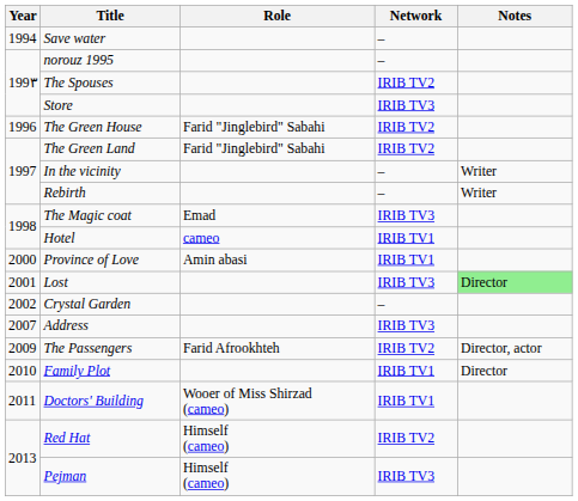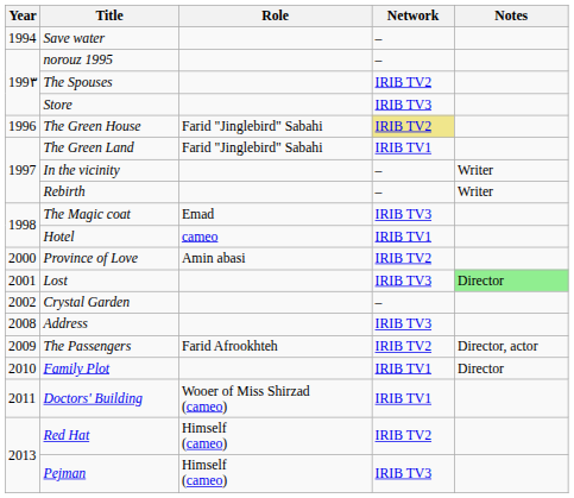 <table class="wikitable" style="width:650px">
 <tr>
 <th width=10>Year</th>
 <th>Title</th>
 <th>Role</th>
 <th>Network</th>
 <th>Notes</th>
 </tr>
 <tr>
 <td>1994</td>
 <td><em>Save water</em></td>
 <td></td>
 <td>–</td>
 <td></td>
 </tr>
 <tr>
 <td rowspan=3>199۳</td>
 <td><em>norouz 1995</em></td>
 <td></td>
 <td>–</td>
 <td></td>
 </tr>
 <tr>
 <td><em>The Spouses</em></td>
 <td></td>
 <td><a href='#'>IRIB TV2</a></td>
 <td></td>
 </tr>
 <tr>
 <td><em>Store</em></td>
 <td></td>
 <td><a href='#'>IRIB TV3</a></td>
 <td></td>
 </tr>
 <tr>
 <td>1996</td>
 <td><em>The Green House</em></td>
 <td>Farid "Jinglebird" Sabahi</td>
-<td><a href='#'>IRIB TV2</a></td>
+<td style="background: khaki;"><a href='#'>IRIB TV2</a></td>
 <td></td>
 </tr>
 <tr>
 <td rowspan=3>1997</td>
 <td><em>The Green Land</em></td>
 <td>Farid "Jinglebird" Sabahi</td>
-<td><a href='#'>IRIB TV2</a></td>
+<td><a href='#'>IRIB TV1</a></td>
 <td></td>
 </tr>
 <tr>
 <td><em>In the vicinity</em></td>
 <td></td>
 <td>–</td>
 <td>Writer</td>
 </tr>
 <tr>
 <td><em>Rebirth</em></td>
 <td></td>
 <td>–</td>
 <td>Writer</td>
 </tr>
 <tr>
 <td rowspan=2>1998</td>
 <td><em>The Magic coat</em></td>
 <td>Emad</td>
 <td><a href='#'>IRIB TV3</a></td>
 <td></td>
 </tr>
 <tr>
 <td><em>Hotel</em></td>
 <td><a href='#'>cameo</a></td>
 <td><a href='#'>IRIB TV1</a></td>
 <td></td>
 </tr>
 <tr>
 <td>2000</td>
 <td><em>Province of Love </em></td>
 <td>Amin abasi</td>
-<td><a href='#'>IRIB TV1</a></td>
+<td><a href='#'>IRIB TV2</a></td>
 <td></td>
 </tr>
 <tr>
 <td>2001</td>
 <td><em>Lost</em></td>
 <td></td>
 <td><a href='#'>IRIB TV3</a></td>
 <td style="background: lightgreen;">Director</td>
 </tr>
 <tr>
 <td>2002</td>
 <td><em>Crystal Garden</em></td>
 <td></td>
 <td>–</td>
 <td></td>
 </tr>
 <tr>
-<td>2007</td>
+<td>2008</td>
 <td><em>Address</em></td>
 <td></td>
 <td><a href='#'>IRIB TV3</a></td>
 <td></td>
 </tr>
 <tr>
 <td>2009</td>
 <td><em>The Passengers</em></td>
 <td>Farid Afrookhteh</td>
 <td><a href='#'>IRIB TV2</a></td>
 <td>Director, actor</td>
 </tr>
 <tr>
 <td>2010</td>
 <td><em><a href='#'>Family Plot</a></em></td>
 <td></td>
 <td><a href='#'>IRIB TV1</a></td>
 <td>Director</td>
 </tr>
 <tr>
 <td>2011</td>
 <td><em><a href='#'>Doctors' Building</a></em></td>
 <td>Wooer of Miss Shirzad <br> (<a href='#'>cameo</a>)</td>
 <td><a href='#'>IRIB TV1</a></td>
 <td></td>
 </tr>
 <tr>
 <td rowspan=2>2013</td>
 <td><em><a href='#'>Red Hat</a></em></td>
 <td>Himself <br> (<a href='#'>cameo</a>)</td>
 <td><a href='#'>IRIB TV2</a></td>
 <td></td>
 </tr>
 <tr>
 <td><em><a href='#'>Pejman</a></em></td>
 <td>Himself <br> (<a href='#'>cameo</a>)</td>
 <td><a href='#'>IRIB TV3</a></td>
 <td></td>
 </tr>
 </table>
